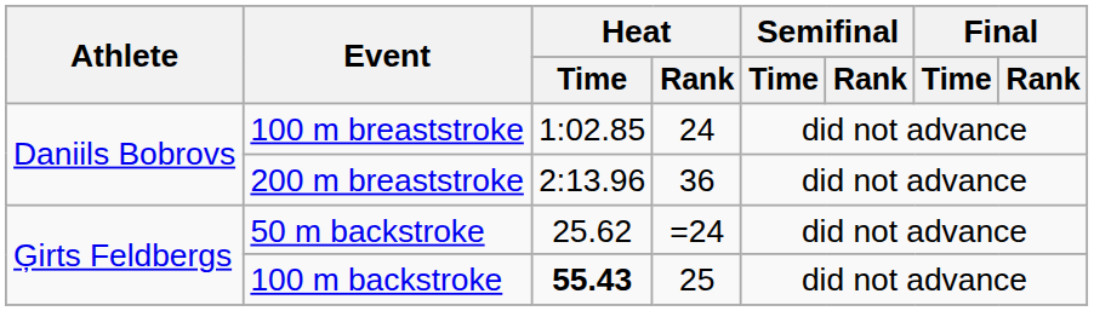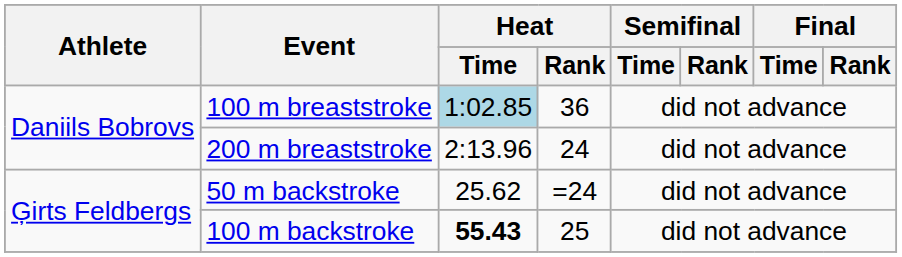 <table class="wikitable" style="text-align:center; font-size:90%">
 <tr>
 <th rowspan="2">Athlete</th>
 <th rowspan="2">Event</th>
 <th colspan="2">Heat</th>
 <th colspan="2">Semifinal</th>
 <th colspan="2">Final</th>
 </tr>
 <tr style="font-size:95%">
 <th>Time</th>
 <th>Rank</th>
 <th>Time</th>
 <th>Rank</th>
 <th>Time</th>
 <th>Rank</th>
 </tr>
 <tr>
 <td align=left rowspan=2><a href='#'>Daniils Bobrovs</a></td>
 <td align=left><a href='#'>100 m breaststroke</a></td>
-<td>1:02.85</td>
-<td>24</td>
+<td style="background: lightblue;">1:02.85</td>
+<td>36</td>
 <td colspan=4>did not advance</td>
 </tr>
 <tr>
 <td align=left><a href='#'>200 m breaststroke</a></td>
 <td>2:13.96</td>
-<td>36</td>
+<td>24</td>
 <td colspan=4>did not advance</td>
 </tr>
 <tr>
 <td align=left rowspan=2><a href='#'>Ģirts Feldbergs</a></td>
 <td align=left><a href='#'>50 m backstroke</a></td>
 <td>25.62</td>
 <td>=24</td>
 <td colspan=4>did not advance</td>
 </tr>
 <tr>
 <td align=left><a href='#'>100 m backstroke</a></td>
 <td><strong>55.43</strong></td>
 <td>25</td>
 <td colspan=4>did not advance</td>
 </tr>
 </table>
